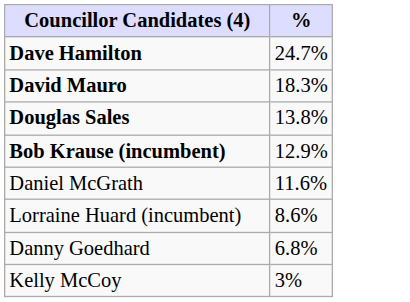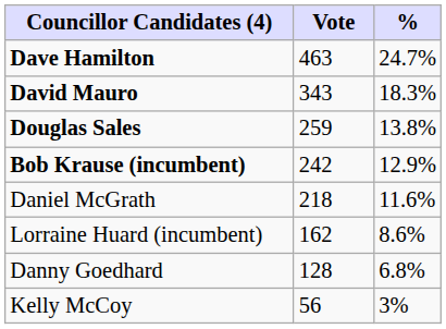 <table class="wikitable">
 <tr>
 <th style="background:#ddf; width:200px;">Councillor Candidates (4) </th>
+<th style="background:#ddf; width:50px;">Vote</th>
 <th style="background:#ddf; width:30px;">%</th>
 </tr>
 <tr>
 <td><strong>Dave Hamilton</strong></td>
+<td>463</td>
 <td>24.7%</td>
 </tr>
 <tr>
 <td><strong>David Mauro</strong></td>
+<td>343</td>
 <td>18.3%</td>
 </tr>
 <tr>
 <td><strong>Douglas Sales</strong></td>
+<td>259</td>
 <td>13.8%</td>
 </tr>
 <tr>
 <td><strong>Bob Krause (incumbent)</strong></td>
+<td>242</td>
 <td>12.9%</td>
 </tr>
 <tr>
 <td>Daniel McGrath</td>
+<td>218</td>
 <td>11.6%</td>
 </tr>
 <tr>
 <td>Lorraine Huard (incumbent)</td>
+<td>162</td>
 <td>8.6%</td>
 </tr>
 <tr>
 <td>Danny Goedhard</td>
+<td>128</td>
 <td>6.8%</td>
 </tr>
 <tr>
 <td>Kelly McCoy</td>
+<td>56</td>
 <td>3%</td>
 </tr>
 </table>
